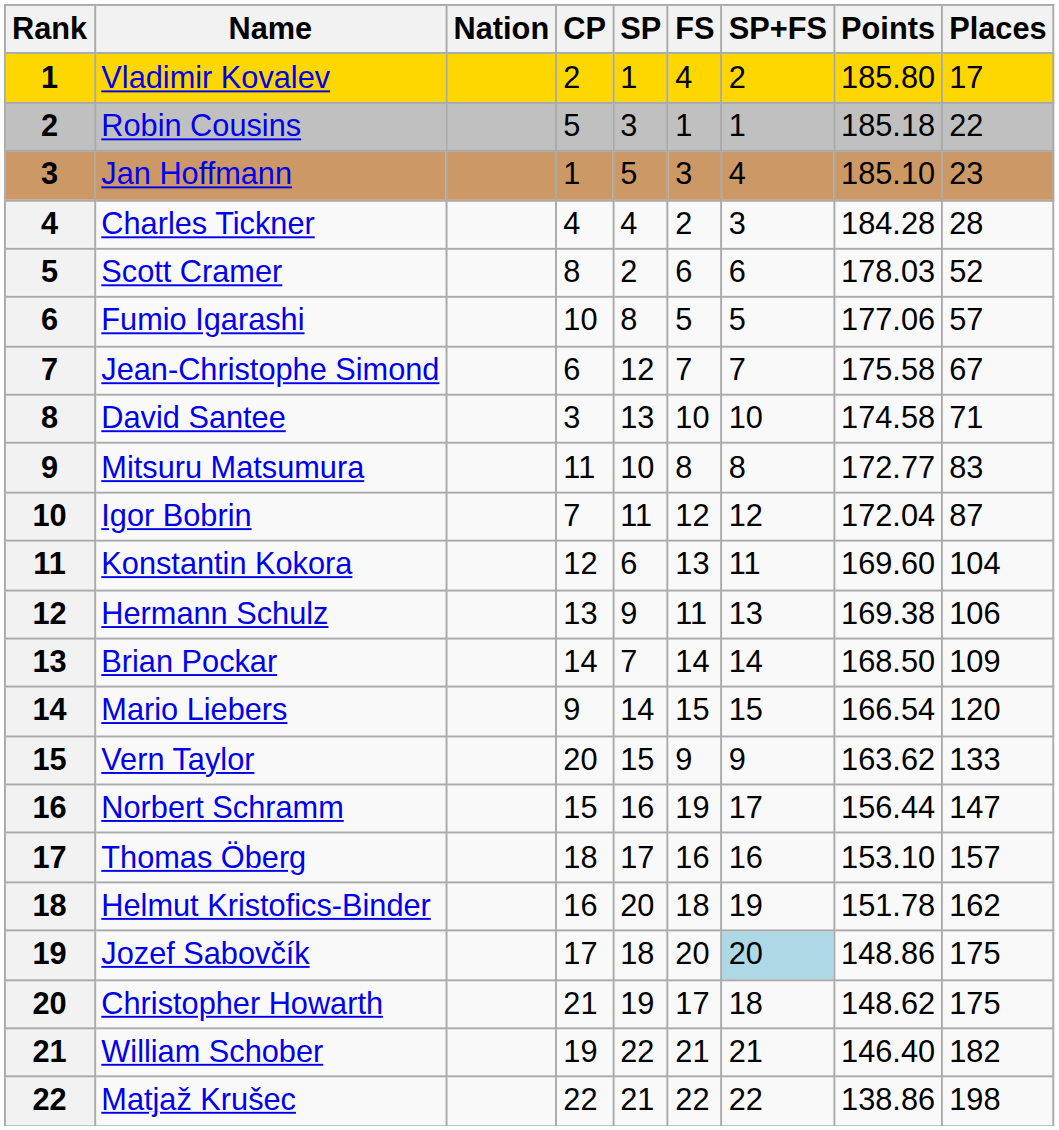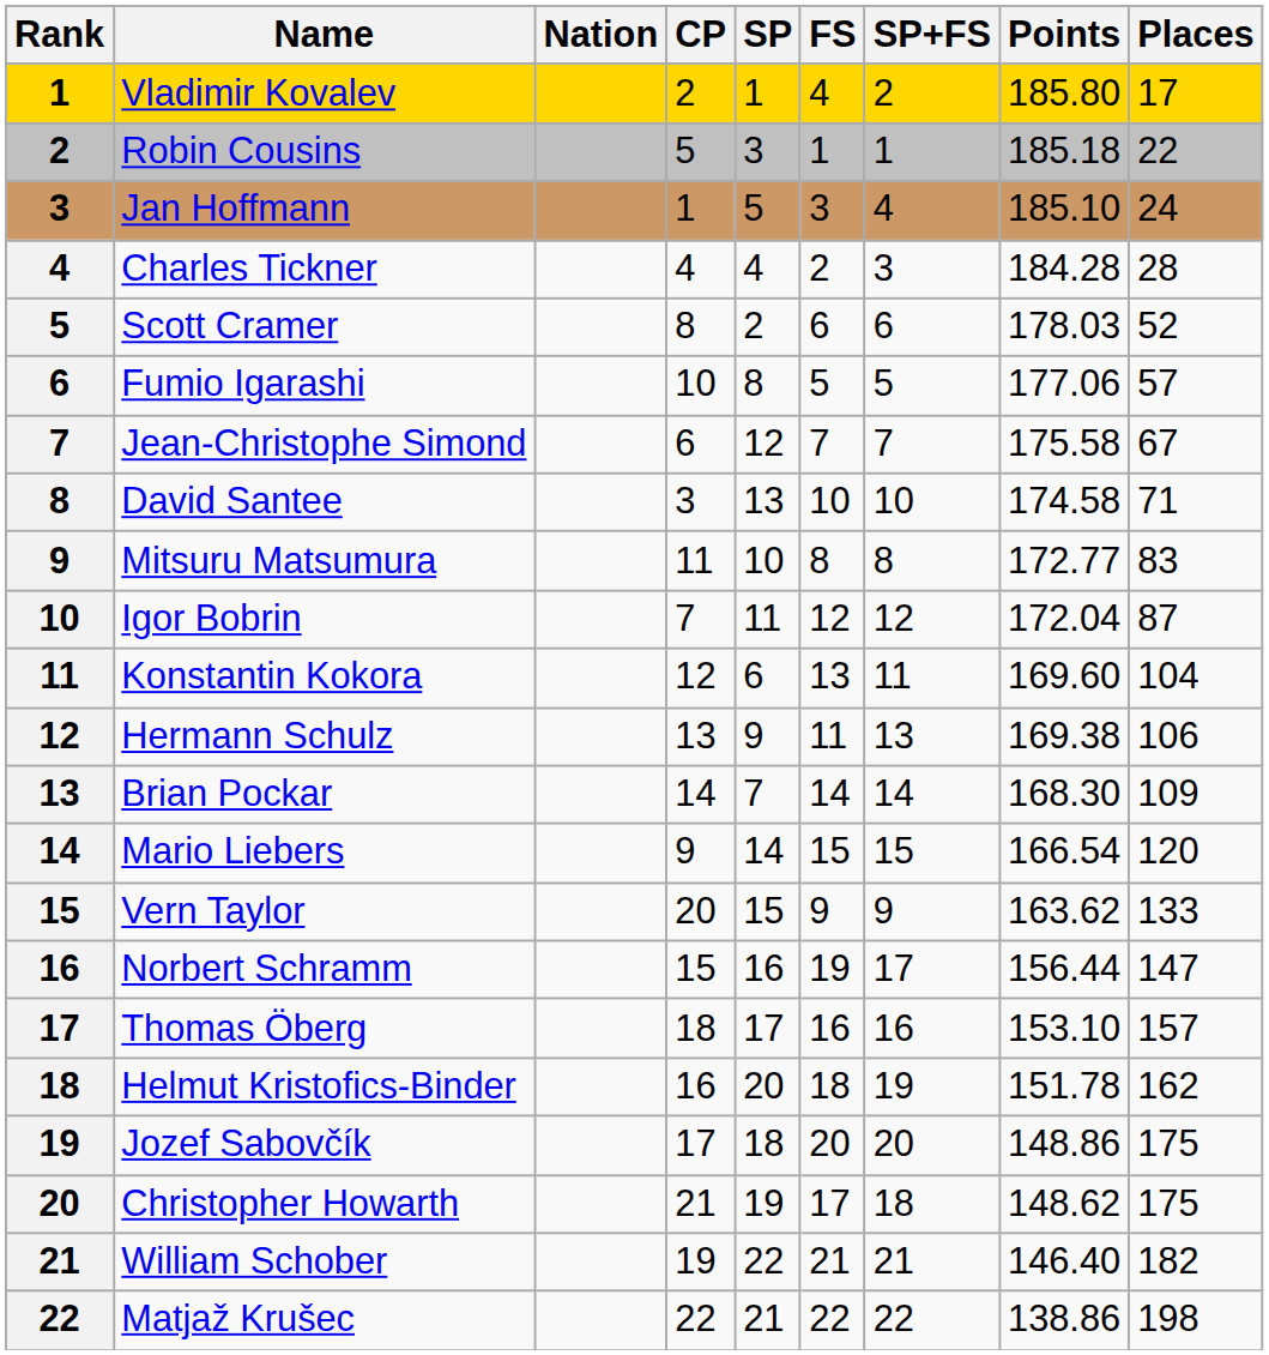 <table class="wikitable">
 <tr>
 <th>Rank</th>
 <th>Name</th>
 <th>Nation</th>
 <th>CP</th>
 <th>SP</th>
 <th>FS</th>
 <th>SP+FS</th>
 <th>Points</th>
 <th>Places</th>
 </tr>
 <tr bgcolor=gold>
 <td align=center><strong>1</strong></td>
 <td><a href='#'>Vladimir Kovalev</a></td>
 <td></td>
 <td>2</td>
 <td>1</td>
 <td>4</td>
 <td>2</td>
 <td>185.80</td>
 <td>17</td>
 </tr>
 <tr bgcolor=silver>
 <td align=center><strong>2</strong></td>
 <td><a href='#'>Robin Cousins</a></td>
 <td></td>
 <td>5</td>
 <td>3</td>
 <td>1</td>
 <td>1</td>
 <td>185.18</td>
 <td>22</td>
 </tr>
 <tr bgcolor=cc9966>
 <td align=center><strong>3</strong></td>
 <td><a href='#'>Jan Hoffmann</a></td>
 <td></td>
 <td>1</td>
 <td>5</td>
 <td>3</td>
 <td>4</td>
 <td>185.10</td>
-<td>23</td>
+<td>24</td>
 </tr>
 <tr>
 <th>4</th>
 <td><a href='#'>Charles Tickner</a></td>
 <td></td>
 <td>4</td>
 <td>4</td>
 <td>2</td>
 <td>3</td>
 <td>184.28</td>
 <td>28</td>
 </tr>
 <tr>
 <th>5</th>
 <td><a href='#'>Scott Cramer</a></td>
 <td></td>
 <td>8</td>
 <td>2</td>
 <td>6</td>
 <td>6</td>
 <td>178.03</td>
 <td>52</td>
 </tr>
 <tr>
 <th>6</th>
 <td><a href='#'>Fumio Igarashi</a></td>
 <td></td>
 <td>10</td>
 <td>8</td>
 <td>5</td>
 <td>5</td>
 <td>177.06</td>
 <td>57</td>
 </tr>
 <tr>
 <th>7</th>
 <td><a href='#'>Jean-Christophe Simond</a></td>
 <td></td>
 <td>6</td>
 <td>12</td>
 <td>7</td>
 <td>7</td>
 <td>175.58</td>
 <td>67</td>
 </tr>
 <tr>
 <th>8</th>
 <td><a href='#'>David Santee</a></td>
 <td></td>
 <td>3</td>
 <td>13</td>
 <td>10</td>
 <td>10</td>
 <td>174.58</td>
 <td>71</td>
 </tr>
 <tr>
 <th>9</th>
 <td><a href='#'>Mitsuru Matsumura</a></td>
 <td></td>
 <td>11</td>
 <td>10</td>
 <td>8</td>
 <td>8</td>
 <td>172.77</td>
 <td>83</td>
 </tr>
 <tr>
 <th>10</th>
 <td><a href='#'>Igor Bobrin</a></td>
 <td></td>
 <td>7</td>
 <td>11</td>
 <td>12</td>
 <td>12</td>
 <td>172.04</td>
 <td>87</td>
 </tr>
 <tr>
 <th>11</th>
 <td><a href='#'>Konstantin Kokora</a></td>
 <td></td>
 <td>12</td>
 <td>6</td>
 <td>13</td>
 <td>11</td>
 <td>169.60</td>
 <td>104</td>
 </tr>
 <tr>
 <th>12</th>
 <td><a href='#'>Hermann Schulz</a></td>
 <td></td>
 <td>13</td>
 <td>9</td>
 <td>11</td>
 <td>13</td>
 <td>169.38</td>
 <td>106</td>
 </tr>
 <tr>
 <th>13</th>
 <td><a href='#'>Brian Pockar</a></td>
 <td></td>
 <td>14</td>
 <td>7</td>
 <td>14</td>
 <td>14</td>
-<td>168.50</td>
+<td>168.30</td>
 <td>109</td>
 </tr>
 <tr>
 <th>14</th>
 <td><a href='#'>Mario Liebers</a></td>
 <td></td>
 <td>9</td>
 <td>14</td>
 <td>15</td>
 <td>15</td>
 <td>166.54</td>
 <td>120</td>
 </tr>
 <tr>
 <th>15</th>
 <td><a href='#'>Vern Taylor</a></td>
 <td></td>
 <td>20</td>
 <td>15</td>
 <td>9</td>
 <td>9</td>
 <td>163.62</td>
 <td>133</td>
 </tr>
 <tr>
 <th>16</th>
 <td><a href='#'>Norbert Schramm</a></td>
 <td></td>
 <td>15</td>
 <td>16</td>
 <td>19</td>
 <td>17</td>
 <td>156.44</td>
 <td>147</td>
 </tr>
 <tr>
 <th>17</th>
 <td><a href='#'>Thomas Öberg</a></td>
 <td></td>
 <td>18</td>
 <td>17</td>
 <td>16</td>
 <td>16</td>
 <td>153.10</td>
 <td>157</td>
 </tr>
 <tr>
 <th>18</th>
 <td><a href='#'>Helmut Kristofics-Binder</a></td>
 <td></td>
 <td>16</td>
 <td>20</td>
 <td>18</td>
 <td>19</td>
 <td>151.78</td>
 <td>162</td>
 </tr>
 <tr>
 <th>19</th>
 <td><a href='#'>Jozef Sabovčík</a></td>
 <td></td>
 <td>17</td>
 <td>18</td>
 <td>20</td>
-<td style="background: lightblue;">20</td>
+<td>20</td>
 <td>148.86</td>
 <td>175</td>
 </tr>
 <tr>
 <th>20</th>
 <td><a href='#'>Christopher Howarth</a></td>
 <td></td>
 <td>21</td>
 <td>19</td>
 <td>17</td>
 <td>18</td>
 <td>148.62</td>
 <td>175</td>
 </tr>
 <tr>
 <th>21</th>
 <td><a href='#'>William Schober</a></td>
 <td></td>
 <td>19</td>
 <td>22</td>
 <td>21</td>
 <td>21</td>
 <td>146.40</td>
 <td>182</td>
 </tr>
 <tr>
 <th>22</th>
 <td><a href='#'>Matjaž Krušec</a></td>
 <td></td>
 <td>22</td>
 <td>21</td>
 <td>22</td>
 <td>22</td>
 <td>138.86</td>
 <td>198</td>
 </tr>
 </table>
